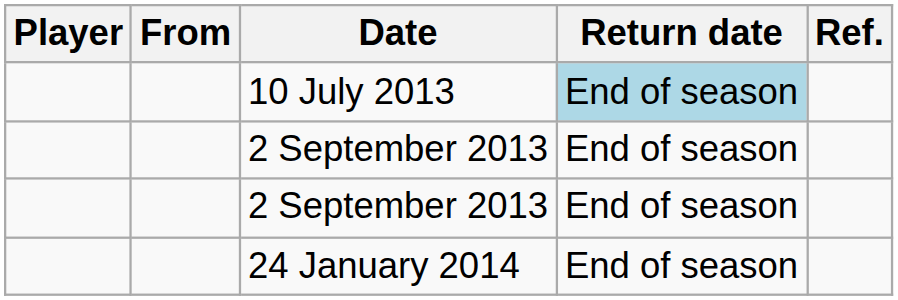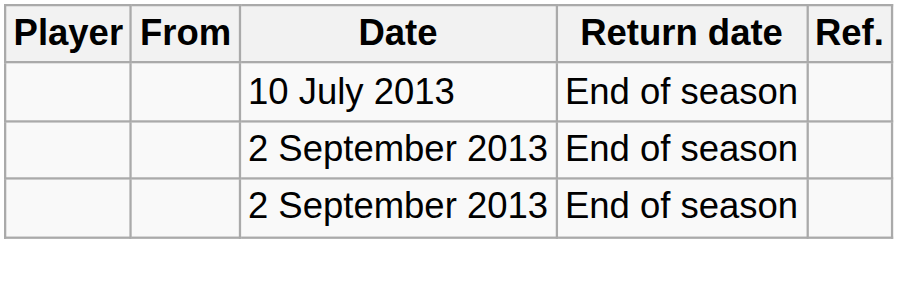 <table class="wikitable sortable">
 <tr>
 <th>Player</th>
 <th>From</th>
 <th>Date</th>
 <th>Return date</th>
 <th class=unsortable>Ref.</th>
 </tr>
 <tr>
 <td></td>
 <td></td>
 <td>10 July 2013</td>
-<td style="background: lightblue;">End of season</td>
+<td>End of season</td>
 <td align="center"></td>
 </tr>
 <tr>
 <td></td>
 <td></td>
 <td>2 September 2013</td>
 <td>End of season</td>
 <td align="center"></td>
 </tr>
 <tr>
 <td></td>
 <td></td>
 <td>2 September 2013</td>
 <td>End of season</td>
 <td align="center"></td>
 </tr>
-<tr>
-<td></td>
-<td></td>
-<td>24 January 2014</td>
-<td>End of season</td>
-<td align="center"></td>
-</tr>
 </table>
